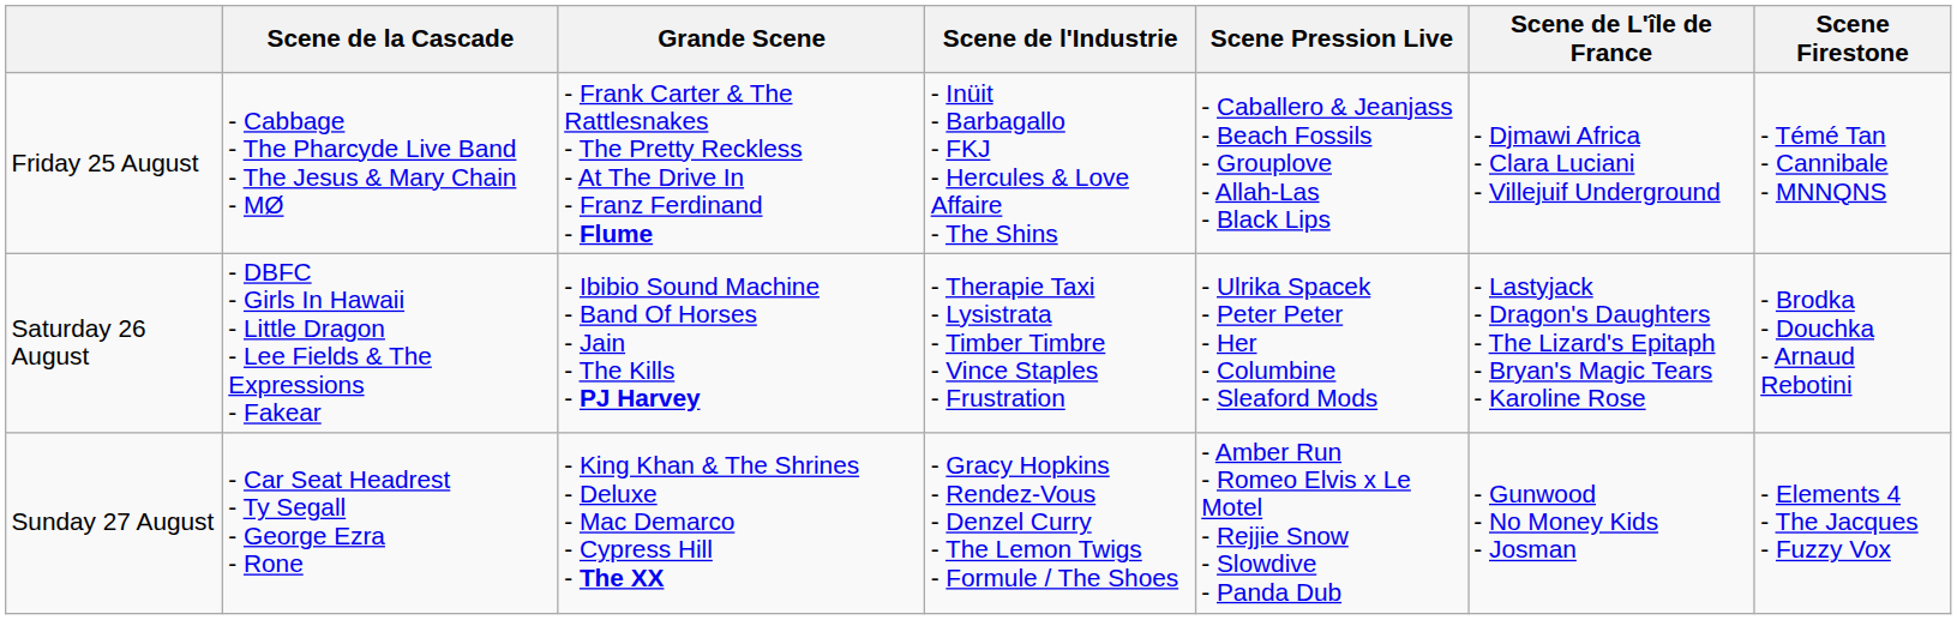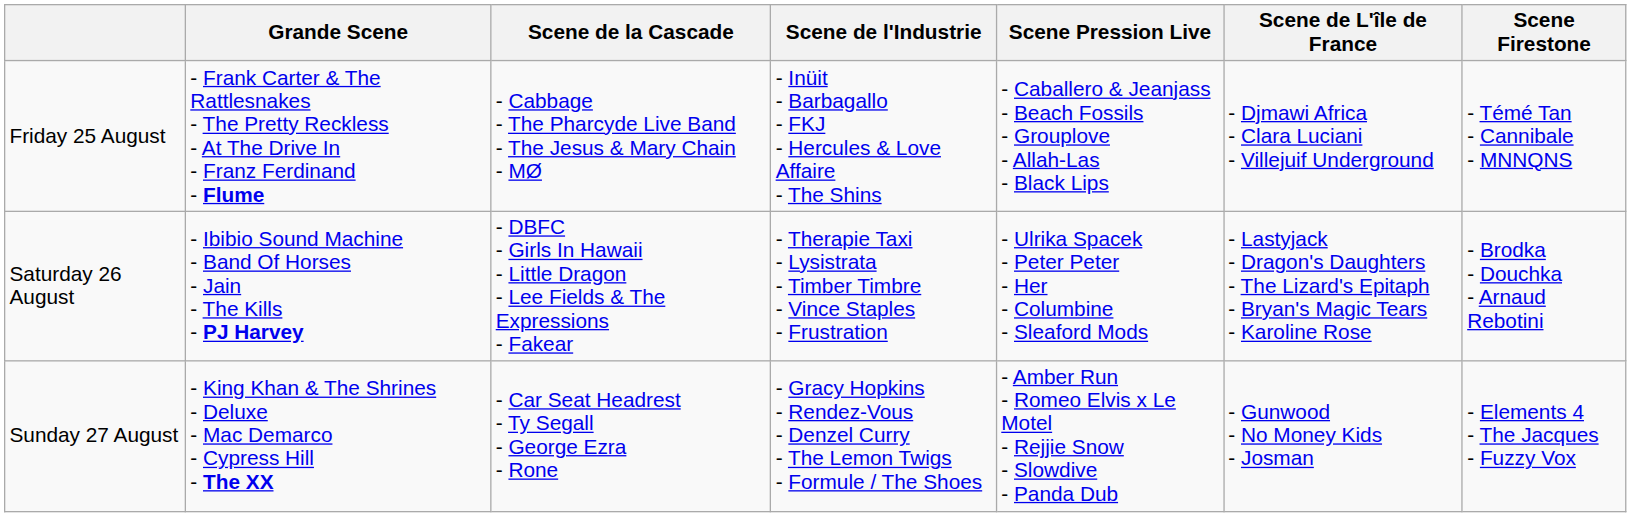 <table class="wikitable">
 <tr>
 <th></th>
+<th>Grande Scene</th>
 <th>Scene de la Cascade</th>
-<th>Grande Scene</th>
 <th>Scene de l'Industrie</th>
 <th>Scene Pression Live</th>
 <th>Scene de L'île de France</th>
 <th>Scene Firestone</th>
 </tr>
 <tr>
 <td>Friday 25 August</td>
+<td>- <a href='#'>Frank Carter & The Rattlesnakes</a><br>- <a href='#'>The Pretty Reckless</a><br>- <a href='#'>At The Drive In</a><br>- <a href='#'>Franz Ferdinand</a><br>- <strong><a href='#'>Flume</a></strong></td>
 <td>- <a href='#'>Cabbage</a><br>- <a href='#'>The Pharcyde Live Band</a><br>- <a href='#'>The Jesus & Mary Chain</a><br>- <a href='#'>MØ</a></td>
-<td>- <a href='#'>Frank Carter & The Rattlesnakes</a><br>- <a href='#'>The Pretty Reckless</a><br>- <a href='#'>At The Drive In</a><br>- <a href='#'>Franz Ferdinand</a><br>- <strong><a href='#'>Flume</a></strong></td>
 <td>- <a href='#'>Inüit</a><br>- <a href='#'>Barbagallo</a><br>- <a href='#'>FKJ</a><br>- <a href='#'>Hercules & Love Affaire</a><br>- <a href='#'>The Shins</a></td>
 <td>- <a href='#'>Caballero & Jeanjass</a><br>- <a href='#'>Beach Fossils</a><br>- <a href='#'>Grouplove</a><br>- <a href='#'>Allah-Las</a><br>- <a href='#'>Black Lips</a></td>
 <td>- <a href='#'>Djmawi Africa</a><br>- <a href='#'>Clara Luciani</a><br>- <a href='#'>Villejuif Underground</a></td>
 <td>- <a href='#'>Témé Tan</a><br>- <a href='#'>Cannibale</a><br>- <a href='#'>MNNQNS</a></td>
 </tr>
 <tr>
 <td>Saturday 26 August</td>
+<td>- <a href='#'>Ibibio Sound Machine</a><br>- <a href='#'>Band Of Horses</a><br>- <a href='#'>Jain</a><br>- <a href='#'>The Kills</a><br>- <strong><a href='#'>PJ Harvey</a></strong></td>
 <td>- <a href='#'>DBFC</a><br>- <a href='#'>Girls In Hawaii</a><br>- <a href='#'>Little Dragon</a><br>- <a href='#'>Lee Fields & The Expressions</a><br>- <a href='#'>Fakear</a></td>
-<td>- <a href='#'>Ibibio Sound Machine</a><br>- <a href='#'>Band Of Horses</a><br>- <a href='#'>Jain</a><br>- <a href='#'>The Kills</a><br>- <strong><a href='#'>PJ Harvey</a></strong></td>
 <td>- <a href='#'>Therapie Taxi</a><br>- <a href='#'>Lysistrata</a><br>- <a href='#'>Timber Timbre</a><br>- <a href='#'>Vince Staples</a><br>- <a href='#'>Frustration</a></td>
 <td>- <a href='#'>Ulrika Spacek</a><br>- <a href='#'>Peter Peter</a><br>- <a href='#'>Her</a><br>- <a href='#'>Columbine</a><br>- <a href='#'>Sleaford Mods</a></td>
 <td>- <a href='#'>Lastyjack</a><br>- <a href='#'>Dragon's Daughters</a><br>- <a href='#'>The Lizard's Epitaph</a><br>- <a href='#'>Bryan's Magic Tears</a><br>- <a href='#'>Karoline Rose</a></td>
 <td>- <a href='#'>Brodka</a><br>- <a href='#'>Douchka</a><br>- <a href='#'>Arnaud Rebotini</a></td>
 </tr>
 <tr>
 <td>Sunday 27 August</td>
+<td>- <a href='#'>King Khan & The Shrines</a><br>- <a href='#'>Deluxe</a><br>- <a href='#'>Mac Demarco</a><br>- <a href='#'>Cypress Hill</a><br>- <strong><a href='#'>The XX</a></strong></td>
 <td>- <a href='#'>Car Seat Headrest</a><br>- <a href='#'>Ty Segall</a><br>- <a href='#'>George Ezra</a><br>- <a href='#'>Rone</a></td>
-<td>- <a href='#'>King Khan & The Shrines</a><br>- <a href='#'>Deluxe</a><br>- <a href='#'>Mac Demarco</a><br>- <a href='#'>Cypress Hill</a><br>- <strong><a href='#'>The XX</a></strong></td>
 <td>- <a href='#'>Gracy Hopkins</a><br>- <a href='#'>Rendez-Vous</a><br>- <a href='#'>Denzel Curry</a><br>- <a href='#'>The Lemon Twigs</a><br>- <a href='#'>Formule / The Shoes</a></td>
 <td>- <a href='#'>Amber Run</a><br>- <a href='#'>Romeo Elvis x Le Motel</a><br>- <a href='#'>Rejjie Snow</a><br>- <a href='#'>Slowdive</a><br>- <a href='#'>Panda Dub</a></td>
 <td>- <a href='#'>Gunwood</a><br>- <a href='#'>No Money Kids</a><br>- <a href='#'>Josman</a></td>
 <td>- <a href='#'>Elements 4</a><br>- <a href='#'>The Jacques</a><br>- <a href='#'>Fuzzy Vox</a></td>
 </tr>
 </table>
